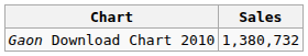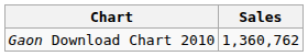 <table class="wikitable sortable plainrowheaders" style="text-align:center;">
 <tr>
 <th>Chart</th>
 <th>Sales</th>
 </tr>
 <tr>
 <td><em>Gaon</em> Download Chart 2010</td>
-<td align="center">1,380,732</td>
+<td align="center">1,360,762</td>
 </tr>
 <tr>
 </tr>
 </table>
